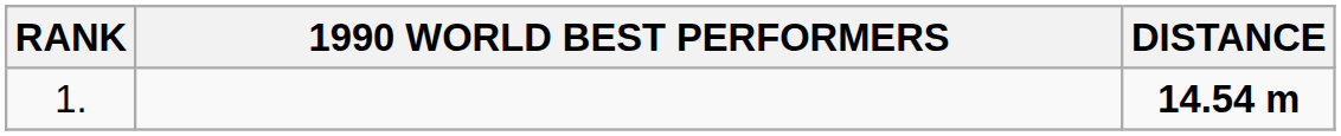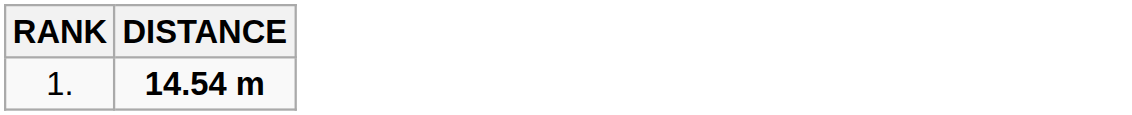 <table class="wikitable" style="border-collapse: collapse; font-size: 90%;">
 <tr>
 <th>RANK</th>
-<th align="center" style="width: 25em">1990 WORLD BEST PERFORMERS</th>
 <th align="center" style="width: 5em">DISTANCE</th>
 </tr>
 <tr>
 <td align="center">1.</td>
-<td></td>
 <td align="center"><strong>14.54 m</strong></td>
 </tr>
 </table>
